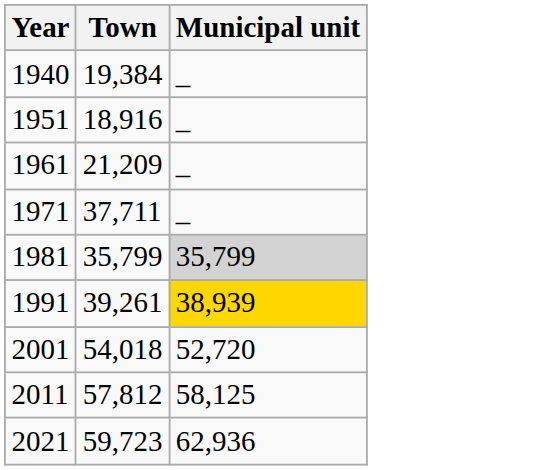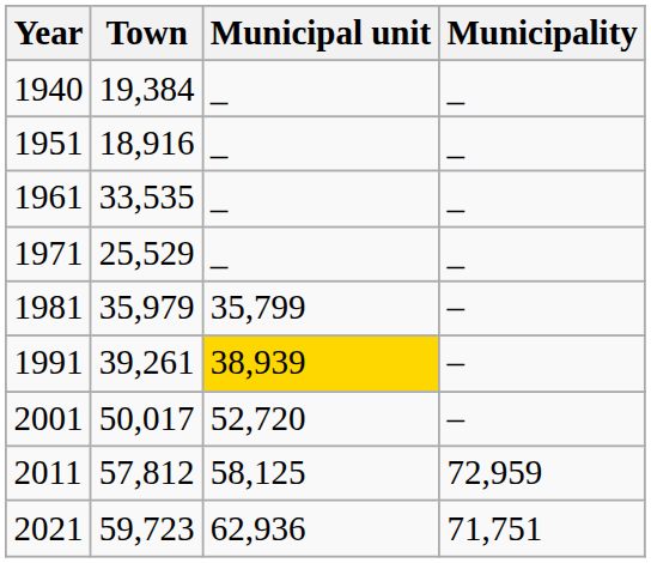 <table class="wikitable">
 <tr>
 <th>Year</th>
 <th>Town</th>
 <th>Municipal unit</th>
+<th>Municipality</th>
 </tr>
 <tr>
 <td>1940</td>
 <td>19,384</td>
+<td>_</td>
 <td>_</td>
 </tr>
 <tr>
 <td>1951</td>
 <td>18,916</td>
 <td>_</td>
+<td>_</td>
 </tr>
 <tr>
 <td>1961</td>
-<td>21,209</td>
+<td>33,535</td>
+<td>_</td>
 <td>_</td>
 </tr>
 <tr>
 <td>1971</td>
-<td>37,711</td>
+<td>25,529</td>
+<td>_</td>
 <td>_</td>
 </tr>
 <tr>
 <td>1981</td>
+<td>35,979</td>
 <td>35,799</td>
-<td style="background: lightgrey;">35,799</td>
+<td>–</td>
 </tr>
 <tr>
 <td>1991</td>
 <td>39,261</td>
 <td style="background: gold;">38,939</td>
+<td>–</td>
 </tr>
 <tr>
 <td>2001</td>
-<td>54,018</td>
+<td>50,017</td>
 <td>52,720</td>
+<td>–</td>
 </tr>
 <tr>
 <td>2011</td>
 <td>57,812</td>
 <td>58,125</td>
+<td>72,959</td>
 </tr>
 <tr>
 <td>2021</td>
 <td>59,723</td>
 <td>62,936</td>
+<td>71,751</td>
 </tr>
 </table>
